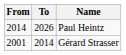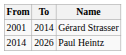 <table class="wikitable">
 <tr>
 <th>From</th>
 <th>To</th>
 <th>Name</th>
 </tr>
 <tr>
+<td>2001</td>
+<td>2014</td>
+<td>Gérard Strasser</td>
+</tr>
+<tr>
 <td>2014</td>
 <td>2026</td>
 <td>Paul Heintz</td>
 </tr>
-<tr>
-<td>2001</td>
-<td>2014</td>
-<td>Gérard Strasser</td>
-</tr>
 </table>
